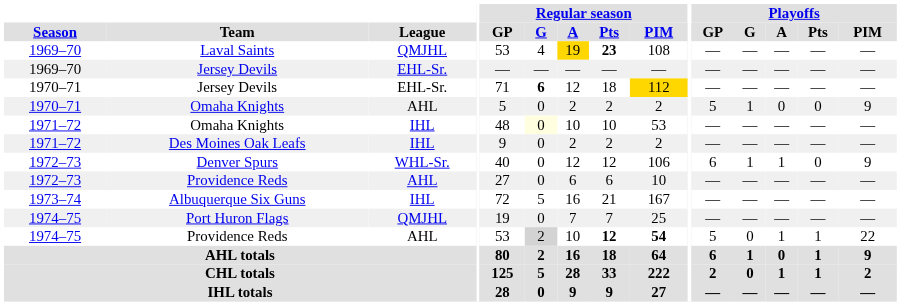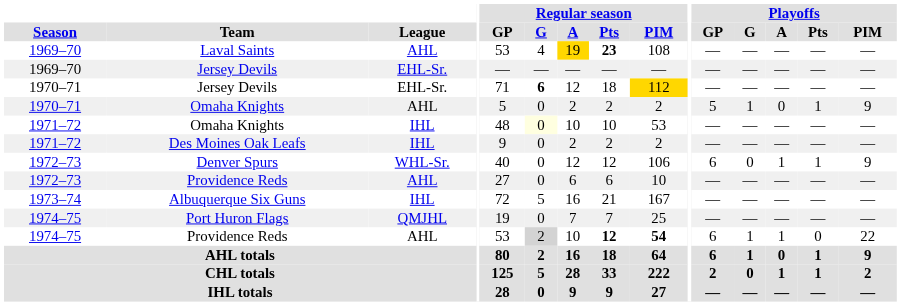 <table border="0" cellpadding="1" cellspacing="0" style="text-align:center; width:60em">
 <tr bgcolor="#e0e0e0">
 <th colspan="3" bgcolor="#ffffff"></th>
 <th rowspan="99" bgcolor="#ffffff"></th>
 <th colspan="5"><a href='#'>Regular season</a></th>
 <th rowspan="99" bgcolor="#ffffff"></th>
 <th colspan="5"><a href='#'>Playoffs</a></th>
 </tr>
 <tr bgcolor="#e0e0e0">
 <th><a href='#'>Season</a></th>
 <th>Team</th>
 <th>League</th>
 <th>GP</th>
 <th><a href='#'>G</a></th>
 <th><a href='#'>A</a></th>
 <th><a href='#'>Pts</a></th>
 <th><a href='#'>PIM</a></th>
 <th>GP</th>
 <th>G</th>
 <th>A</th>
 <th>Pts</th>
 <th>PIM</th>
 </tr>
 <tr>
 <td><a href='#'>1969–70</a></td>
 <td><a href='#'>Laval Saints</a></td>
-<td><a href='#'>QMJHL</a></td>
+<td><a href='#'>AHL</a></td>
 <td>53</td>
 <td>4</td>
 <td style="background: gold;">19</td>
 <td><strong>23</strong></td>
 <td>108</td>
 <td>—</td>
 <td>—</td>
 <td>—</td>
 <td>—</td>
 <td>—</td>
 </tr>
 <tr bgcolor="#f0f0f0">
 <td>1969–70</td>
 <td><a href='#'>Jersey Devils</a></td>
 <td><a href='#'>EHL-Sr.</a></td>
 <td>—</td>
 <td>—</td>
 <td>—</td>
 <td>—</td>
 <td>—</td>
 <td>—</td>
 <td>—</td>
 <td>—</td>
 <td>—</td>
 <td>—</td>
 </tr>
 <tr>
 <td>1970–71</td>
 <td>Jersey Devils</td>
 <td>EHL-Sr.</td>
 <td>71</td>
 <td><strong>6</strong></td>
 <td>12</td>
 <td>18</td>
 <td style="background: gold;">112</td>
 <td>—</td>
 <td>—</td>
 <td>—</td>
 <td>—</td>
 <td>—</td>
 </tr>
 <tr bgcolor="#f0f0f0">
 <td><a href='#'>1970–71</a></td>
 <td><a href='#'>Omaha Knights</a></td>
 <td>AHL</td>
 <td>5</td>
 <td>0</td>
 <td>2</td>
 <td>2</td>
 <td>2</td>
 <td>5</td>
 <td>1</td>
 <td>0</td>
-<td>0</td>
+<td>1</td>
 <td>9</td>
 </tr>
 <tr>
 <td><a href='#'>1971–72</a></td>
 <td>Omaha Knights</td>
 <td><a href='#'>IHL</a></td>
 <td>48</td>
 <td style="background: lightyellow;">0</td>
 <td>10</td>
 <td>10</td>
 <td>53</td>
 <td>—</td>
 <td>—</td>
 <td>—</td>
 <td>—</td>
 <td>—</td>
 </tr>
 <tr bgcolor="#f0f0f0">
 <td><a href='#'>1971–72</a></td>
 <td><a href='#'>Des Moines Oak Leafs</a></td>
 <td><a href='#'>IHL</a></td>
 <td>9</td>
 <td>0</td>
 <td>2</td>
 <td>2</td>
 <td>2</td>
 <td>—</td>
 <td>—</td>
 <td>—</td>
 <td>—</td>
 <td>—</td>
 </tr>
 <tr>
 <td><a href='#'>1972–73</a></td>
 <td><a href='#'>Denver Spurs</a></td>
 <td><a href='#'>WHL-Sr.</a></td>
 <td>40</td>
 <td>0</td>
 <td>12</td>
 <td>12</td>
 <td>106</td>
 <td>6</td>
+<td>0</td>
 <td>1</td>
 <td>1</td>
-<td>0</td>
 <td>9</td>
 </tr>
 <tr bgcolor="#f0f0f0">
 <td><a href='#'>1972–73</a></td>
 <td><a href='#'>Providence Reds</a></td>
 <td><a href='#'>AHL</a></td>
 <td>27</td>
 <td>0</td>
 <td>6</td>
 <td>6</td>
 <td>10</td>
 <td>—</td>
 <td>—</td>
 <td>—</td>
 <td>—</td>
 <td>—</td>
 </tr>
 <tr>
 <td><a href='#'>1973–74</a></td>
 <td><a href='#'>Albuquerque Six Guns</a></td>
 <td><a href='#'>IHL</a></td>
 <td>72</td>
 <td>5</td>
 <td>16</td>
 <td>21</td>
 <td>167</td>
 <td>—</td>
 <td>—</td>
 <td>—</td>
 <td>—</td>
 <td>—</td>
 </tr>
 <tr bgcolor="#f0f0f0">
 <td><a href='#'>1974–75</a></td>
 <td><a href='#'>Port Huron Flags</a></td>
 <td><a href='#'>QMJHL</a></td>
 <td>19</td>
 <td>0</td>
 <td>7</td>
 <td>7</td>
 <td>25</td>
 <td>—</td>
 <td>—</td>
 <td>—</td>
 <td>—</td>
 <td>—</td>
 </tr>
 <tr>
 <td><a href='#'>1974–75</a></td>
 <td>Providence Reds</td>
 <td>AHL</td>
 <td>53</td>
 <td style="background: lightgrey;">2</td>
 <td>10</td>
 <td><strong>12</strong></td>
 <td><strong>54</strong></td>
-<td>5</td>
-<td>0</td>
+<td>6</td>
 <td>1</td>
 <td>1</td>
+<td>0</td>
 <td>22</td>
 </tr>
 <tr>
 </tr>
 <tr ALIGN="center" bgcolor="#e0e0e0">
 <th colspan="3">AHL totals</th>
 <th ALIGN="center">80</th>
 <th ALIGN="center">2</th>
 <th ALIGN="center">16</th>
 <th ALIGN="center">18</th>
 <th ALIGN="center">64</th>
 <th ALIGN="center">6</th>
 <th ALIGN="center">1</th>
 <th ALIGN="center">0</th>
 <th ALIGN="center">1</th>
 <th ALIGN="center">9</th>
 </tr>
 <tr>
 </tr>
 <tr ALIGN="center" bgcolor="#e0e0e0">
 <th colspan="3">CHL totals</th>
 <th ALIGN="center">125</th>
 <th ALIGN="center">5</th>
 <th ALIGN="center">28</th>
 <th ALIGN="center">33</th>
 <th ALIGN="center">222</th>
 <th ALIGN="center">2</th>
 <th ALIGN="center">0</th>
 <th ALIGN="center">1</th>
 <th ALIGN="center">1</th>
 <th ALIGN="center">2</th>
 </tr>
 <tr>
 </tr>
 <tr ALIGN="center" bgcolor="#e0e0e0">
 <th colspan="3">IHL totals</th>
 <th ALIGN="center">28</th>
 <th ALIGN="center">0</th>
 <th ALIGN="center">9</th>
 <th ALIGN="center">9</th>
 <th ALIGN="center">27</th>
 <th ALIGN="center">—</th>
 <th ALIGN="center">—</th>
 <th ALIGN="center">—</th>
 <th ALIGN="center">—</th>
 <th ALIGN="center">—</th>
 </tr>
 </table>
